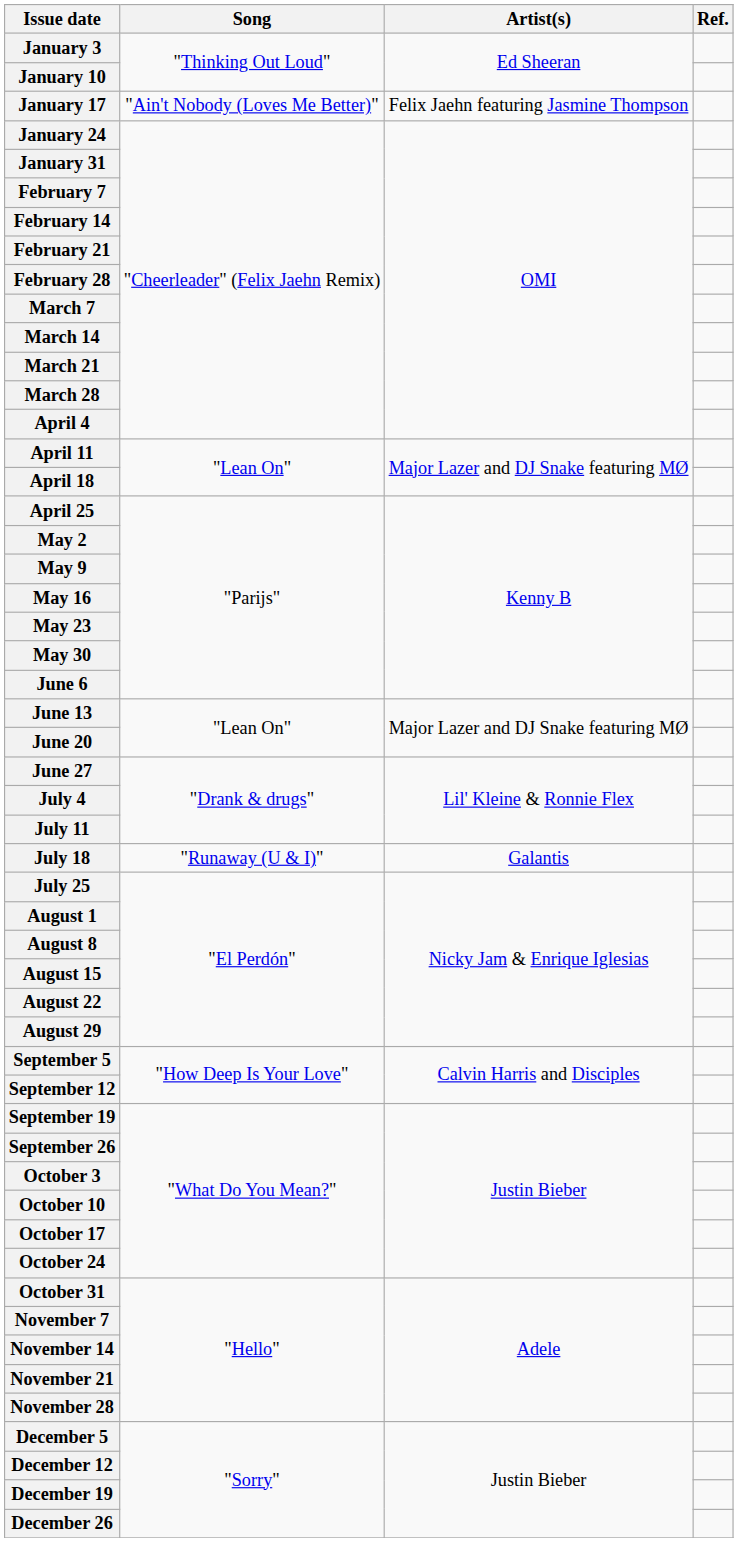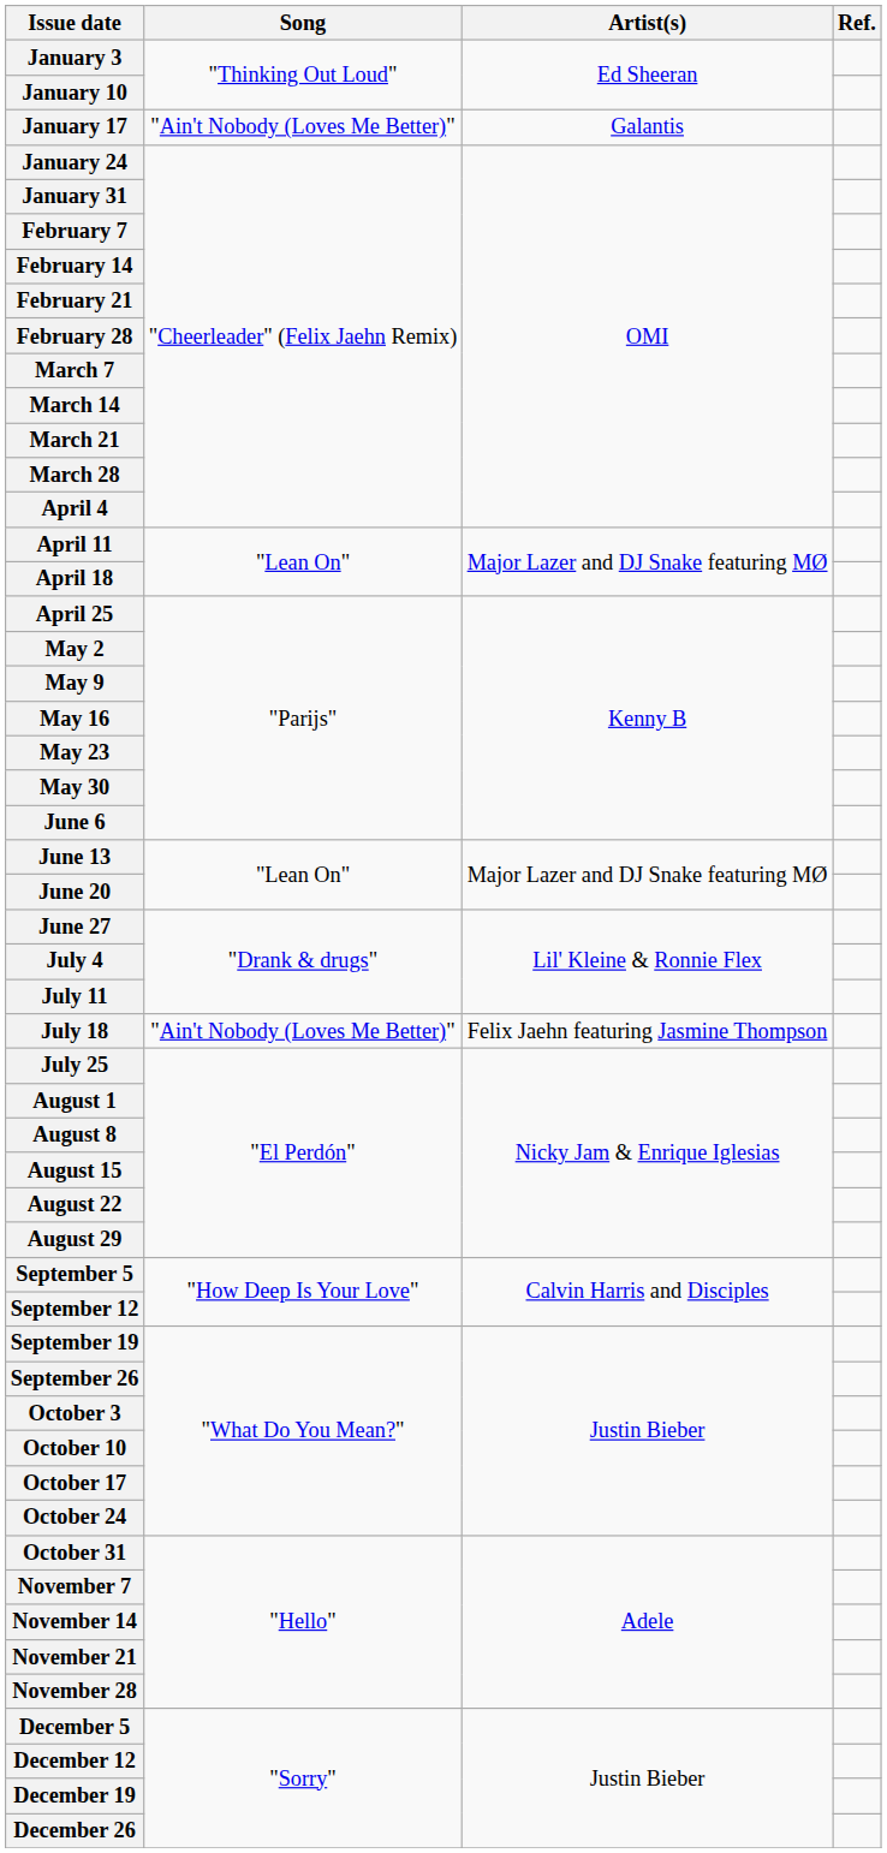 <table class="wikitable plainrowheaders" style="text-align: center;">
 <tr>
 <th>Issue date</th>
 <th>Song</th>
 <th>Artist(s)</th>
 <th>Ref.</th>
 </tr>
 <tr>
 <th scope="row">January 3</th>
 <td rowspan="2">"<a href='#'>Thinking Out Loud</a>"</td>
 <td rowspan="2"><a href='#'>Ed Sheeran</a></td>
 <td></td>
 </tr>
 <tr>
 <th scope="row">January 10</th>
 <td></td>
 </tr>
 <tr>
 <th scope="row">January 17</th>
 <td>"<a href='#'>Ain't Nobody (Loves Me Better)</a>"</td>
-<td>Felix Jaehn featuring <a href='#'>Jasmine Thompson</a></td>
+<td><a href='#'>Galantis</a></td>
 <td></td>
 </tr>
 <tr>
 <th scope="row">January 24</th>
 <td rowspan="11">"<a href='#'>Cheerleader</a>" (<a href='#'>Felix Jaehn</a> Remix)</td>
 <td rowspan="11"><a href='#'>OMI</a></td>
 <td></td>
 </tr>
 <tr>
 <th scope="row">January 31</th>
 <td></td>
 </tr>
 <tr>
 <th scope="row">February 7</th>
 <td></td>
 </tr>
 <tr>
 <th scope="row">February 14</th>
 <td></td>
 </tr>
 <tr>
 <th scope="row">February 21</th>
 <td></td>
 </tr>
 <tr>
 <th scope="row">February 28</th>
 <td></td>
 </tr>
 <tr>
 <th scope="row">March 7</th>
 <td></td>
 </tr>
 <tr>
 <th scope="row">March 14</th>
 <td></td>
 </tr>
 <tr>
 <th scope="row">March 21</th>
 <td></td>
 </tr>
 <tr>
 <th scope="row">March 28</th>
 <td></td>
 </tr>
 <tr>
 <th scope="row">April 4</th>
 <td></td>
 </tr>
 <tr>
 <th scope="row">April 11</th>
 <td rowspan="2">"<a href='#'>Lean On</a>"</td>
 <td rowspan="2"><a href='#'>Major Lazer</a> and <a href='#'>DJ Snake</a> featuring <a href='#'>MØ</a></td>
 <td></td>
 </tr>
 <tr>
 <th scope="row">April 18</th>
 <td></td>
 </tr>
 <tr>
 <th scope="row">April 25</th>
 <td rowspan="7">"Parijs"</td>
 <td rowspan="7"><a href='#'>Kenny B</a></td>
 <td></td>
 </tr>
 <tr>
 <th scope="row">May 2</th>
 <td></td>
 </tr>
 <tr>
 <th scope="row">May 9</th>
 <td></td>
 </tr>
 <tr>
 <th scope="row">May 16</th>
 <td></td>
 </tr>
 <tr>
 <th scope="row">May 23</th>
 <td></td>
 </tr>
 <tr>
 <th scope="row">May 30</th>
 <td></td>
 </tr>
 <tr>
 <th scope="row">June 6</th>
 <td></td>
 </tr>
 <tr>
 <th scope="row">June 13</th>
 <td rowspan="2">"Lean On"</td>
 <td rowspan="2">Major Lazer and DJ Snake featuring MØ</td>
 <td></td>
 </tr>
 <tr>
 <th scope="row">June 20</th>
 <td></td>
 </tr>
 <tr>
 <th scope="row">June 27</th>
 <td rowspan="3">"<a href='#'>Drank & drugs</a>"</td>
 <td rowspan="3"><a href='#'>Lil' Kleine</a> & <a href='#'>Ronnie Flex</a></td>
 <td></td>
 </tr>
 <tr>
 <th scope="row">July 4</th>
 <td></td>
 </tr>
 <tr>
 <th scope="row">July 11</th>
 <td></td>
 </tr>
 <tr>
 <th scope="row">July 18</th>
-<td>"<a href='#'>Runaway (U & I)</a>"</td>
-<td><a href='#'>Galantis</a></td>
+<td>"<a href='#'>Ain't Nobody (Loves Me Better)</a>"</td>
+<td>Felix Jaehn featuring <a href='#'>Jasmine Thompson</a></td>
 <td></td>
 </tr>
 <tr>
 <th scope="row">July 25</th>
 <td rowspan="6">"<a href='#'>El Perdón</a>"</td>
 <td rowspan="6"><a href='#'>Nicky Jam</a> & <a href='#'>Enrique Iglesias</a></td>
 <td></td>
 </tr>
 <tr>
 <th scope="row">August 1</th>
 <td></td>
 </tr>
 <tr>
 <th scope="row">August 8</th>
 <td></td>
 </tr>
 <tr>
 <th scope="row">August 15</th>
 <td></td>
 </tr>
 <tr>
 <th scope="row">August 22</th>
 <td></td>
 </tr>
 <tr>
 <th scope="row">August 29</th>
 <td></td>
 </tr>
 <tr>
 <th scope="row">September 5</th>
 <td rowspan="2">"<a href='#'>How Deep Is Your Love</a>"</td>
 <td rowspan="2"><a href='#'>Calvin Harris</a> and  <a href='#'>Disciples</a></td>
 <td></td>
 </tr>
 <tr>
 <th scope="row">September 12</th>
 <td></td>
 </tr>
 <tr>
 <th scope="row">September 19</th>
 <td rowspan="6">"<a href='#'>What Do You Mean?</a>"</td>
 <td rowspan="6"><a href='#'>Justin Bieber</a></td>
 <td></td>
 </tr>
 <tr>
 <th scope="row">September 26</th>
 <td></td>
 </tr>
 <tr>
 <th scope="row">October 3</th>
 <td></td>
 </tr>
 <tr>
 <th scope="row">October 10</th>
 <td></td>
 </tr>
 <tr>
 <th scope="row">October 17</th>
 <td></td>
 </tr>
 <tr>
 <th scope="row">October 24</th>
 <td></td>
 </tr>
 <tr>
 <th scope="row">October 31</th>
 <td rowspan="5">"<a href='#'>Hello</a>"</td>
 <td rowspan="5"><a href='#'>Adele</a></td>
 <td></td>
 </tr>
 <tr>
 <th scope="row">November 7</th>
 <td></td>
 </tr>
 <tr>
 <th scope="row">November 14</th>
 <td></td>
 </tr>
 <tr>
 <th scope="row">November 21</th>
 <td></td>
 </tr>
 <tr>
 <th scope="row">November 28</th>
 <td></td>
 </tr>
 <tr>
 <th scope="row">December 5</th>
 <td rowspan="5">"<a href='#'>Sorry</a>"</td>
 <td rowspan="5">Justin Bieber</td>
 <td></td>
 </tr>
 <tr>
 <th scope="row">December 12</th>
 <td></td>
 </tr>
 <tr>
 <th scope="row">December 19</th>
 <td></td>
 </tr>
 <tr>
 <th scope="row">December 26</th>
 <td></td>
 </tr>
 </table>
